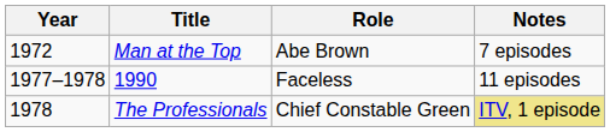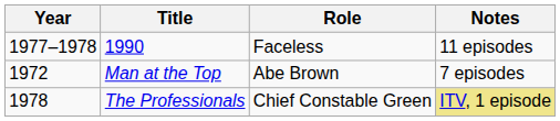 <table class="wikitable">
 <tr>
 <th>Year</th>
 <th>Title</th>
 <th>Role</th>
 <th>Notes</th>
 </tr>
 <tr>
+<td>1977–1978</td>
+<td><a href='#'>1990</a></td>
+<td>Faceless</td>
+<td>11 episodes</td>
+</tr>
+<tr>
 <td>1972</td>
 <td><em><a href='#'>Man at the Top</a></em></td>
 <td>Abe Brown</td>
 <td>7 episodes</td>
-</tr>
-<tr>
-<td>1977–1978</td>
-<td><a href='#'>1990</a></td>
-<td>Faceless</td>
-<td>11 episodes</td>
 </tr>
 <tr>
 <td>1978</td>
 <td><em><a href='#'>The Professionals</a></em></td>
 <td>Chief Constable Green</td>
 <td style="background: khaki;"><a href='#'>ITV</a>, 1 episode</td>
 </tr>
 </table>
